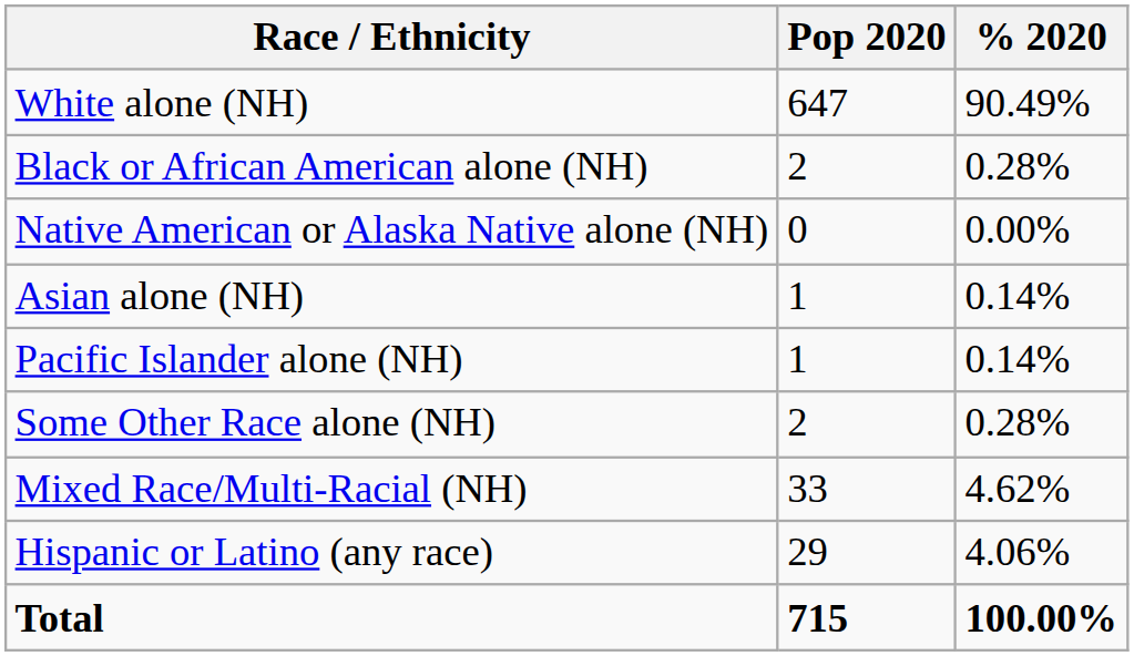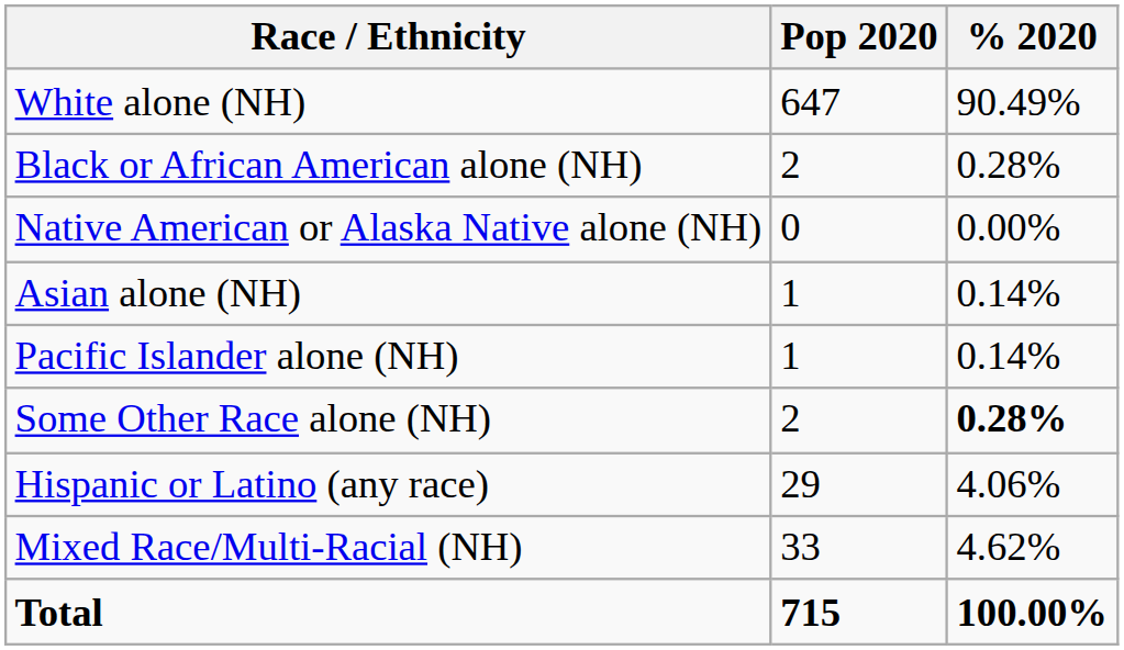 <table class="wikitable">
 <tr>
 <th>Race / Ethnicity</th>
 <th>Pop 2020</th>
 <th>% 2020</th>
 </tr>
 <tr>
 <td><a href='#'>White</a> alone (NH)</td>
 <td>647</td>
 <td>90.49%</td>
 </tr>
 <tr>
 <td><a href='#'>Black or African American</a> alone (NH)</td>
 <td>2</td>
 <td>0.28%</td>
 </tr>
 <tr>
 <td><a href='#'>Native American</a> or <a href='#'>Alaska Native</a> alone (NH)</td>
 <td>0</td>
 <td>0.00%</td>
 </tr>
 <tr>
 <td><a href='#'>Asian</a> alone (NH)</td>
 <td>1</td>
 <td>0.14%</td>
 </tr>
 <tr>
 <td><a href='#'>Pacific Islander</a> alone (NH)</td>
 <td>1</td>
 <td>0.14%</td>
 </tr>
 <tr>
 <td><a href='#'>Some Other Race</a> alone (NH)</td>
 <td>2</td>
-<td>0.28%</td>
+<td><strong>0.28%</strong></td>
+</tr>
+<tr>
+<td><a href='#'>Hispanic or Latino</a> (any race)</td>
+<td>29</td>
+<td>4.06%</td>
 </tr>
 <tr>
 <td><a href='#'>Mixed Race/Multi-Racial</a> (NH)</td>
 <td>33</td>
 <td>4.62%</td>
 </tr>
 <tr>
-<td><a href='#'>Hispanic or Latino</a> (any race)</td>
-<td>29</td>
-<td>4.06%</td>
-</tr>
-<tr>
 <td><strong>Total</strong></td>
 <td><strong>715</strong></td>
 <td><strong>100.00%</strong></td>
 </tr>
 </table>
